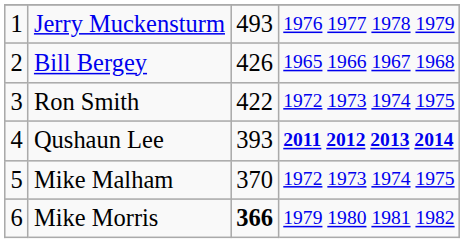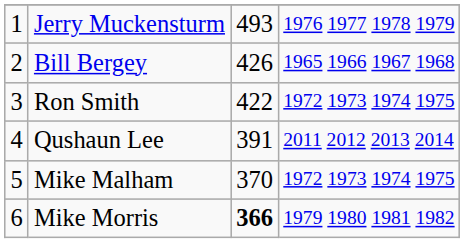 <table class="wikitable">
 <tr>
 </tr>
 <tr>
 <td>1</td>
 <td><a href='#'>Jerry Muckensturm</a></td>
 <td>493</td>
 <td style="font-size:80%;"><a href='#'>1976</a> <a href='#'>1977</a> <a href='#'>1978</a> <a href='#'>1979</a></td>
 </tr>
 <tr>
 <td>2</td>
 <td><a href='#'>Bill Bergey</a></td>
 <td>426</td>
 <td style="font-size:80%;"><a href='#'>1965</a> <a href='#'>1966</a> <a href='#'>1967</a> <a href='#'>1968</a></td>
 </tr>
 <tr>
 <td>3</td>
 <td>Ron Smith</td>
 <td>422</td>
 <td style="font-size:80%;"><a href='#'>1972</a> <a href='#'>1973</a> <a href='#'>1974</a> <a href='#'>1975</a></td>
 </tr>
 <tr>
 <td>4</td>
 <td>Qushaun Lee</td>
-<td>393</td>
-<td style="font-size:80%;"><strong><a href='#'>2011</a> <a href='#'>2012</a> <a href='#'>2013</a> <a href='#'>2014</a></strong></td>
+<td>391</td>
+<td style="font-size:80%;"><a href='#'>2011</a> <a href='#'>2012</a> <a href='#'>2013</a> <a href='#'>2014</a></td>
 </tr>
 <tr>
 <td>5</td>
 <td>Mike Malham</td>
 <td>370</td>
 <td style="font-size:80%;"><a href='#'>1972</a> <a href='#'>1973</a> <a href='#'>1974</a> <a href='#'>1975</a></td>
 </tr>
 <tr>
 <td>6</td>
 <td>Mike Morris</td>
 <td><strong>366</strong></td>
 <td style="font-size:80%;"><a href='#'>1979</a> <a href='#'>1980</a> <a href='#'>1981</a> <a href='#'>1982</a></td>
 </tr>
 </table>
